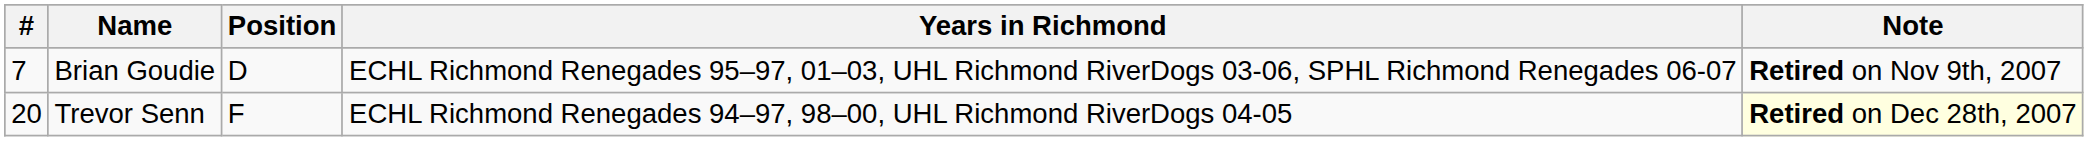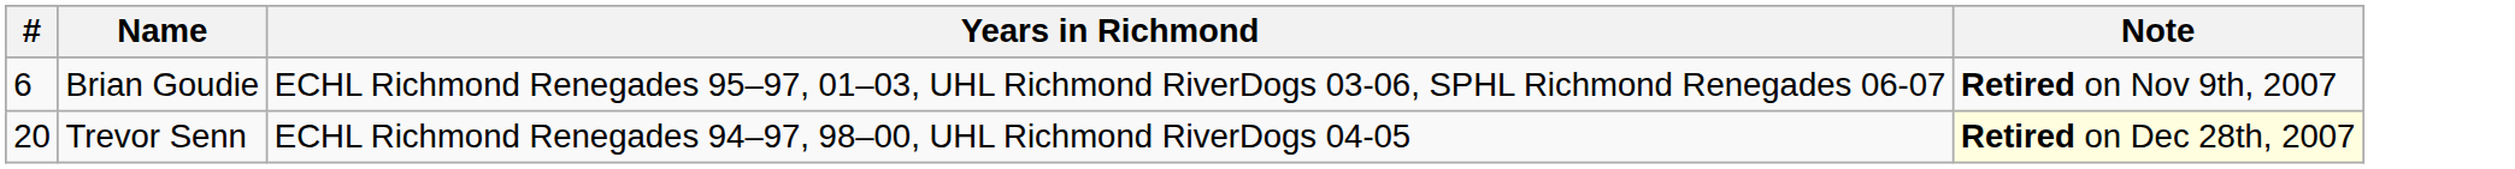 <table class=wikitable>
 <tr>
 <th>#</th>
 <th>Name</th>
-<th>Position</th>
 <th>Years in Richmond</th>
 <th>Note</th>
 </tr>
 <tr>
-<td>7</td>
+<td>6</td>
 <td>Brian Goudie</td>
-<td>D</td>
 <td>ECHL Richmond Renegades 95–97, 01–03, UHL Richmond RiverDogs 03-06, SPHL Richmond Renegades 06-07</td>
 <td><strong>Retired</strong> on Nov 9th, 2007</td>
 </tr>
 <tr>
 <td>20</td>
 <td>Trevor Senn</td>
-<td>F</td>
 <td>ECHL Richmond Renegades 94–97, 98–00, UHL Richmond RiverDogs 04-05</td>
 <td style="background: lightyellow;"><strong>Retired</strong> on Dec 28th, 2007</td>
 </tr>
 </table>
